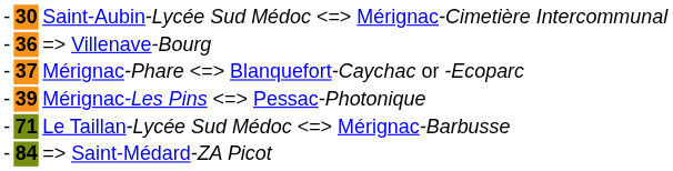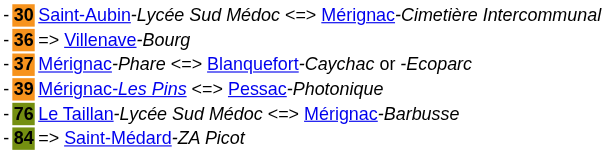 <table>
 <tr>
 <td align="center">-</td>
 <td bgcolor="f7931d"  align="center"><span> <strong>30</strong></span></td>
 <td><a href='#'>Saint-Aubin</a><em>-Lycée Sud Médoc</em> <=> <a href='#'>Mérignac</a><em>-Cimetière Intercommunal</em></td>
 </tr>
 <tr>
 <td align="center">-</td>
 <td bgcolor="f7931d"  align="center"><span> <strong>36</strong></span></td>
 <td>=> <a href='#'>Villenave</a><em>-Bourg</em></td>
 </tr>
 <tr>
 <td align="center">-</td>
 <td bgcolor="f7931d"  align="center"><span> <strong>37</strong></span></td>
 <td><a href='#'>Mérignac</a><em>-Phare</em> <=> <a href='#'>Blanquefort</a><em>-Caychac</em> or <em>-Ecoparc</em></td>
 </tr>
 <tr>
 <td align="center">-</td>
 <td bgcolor="f7931d"  align="center"><span> <strong>39</strong></span></td>
 <td><a href='#'>Mérignac<em>-Les Pins</em></a> <=> <a href='#'>Pessac</a><em>-Photonique</em></td>
 </tr>
 <tr>
 <td align="center">-</td>
-<td bgcolor="748f11"  align="center"><span> <strong>71</strong></span></td>
+<td bgcolor="748f11"  align="center"><span> <strong>76</strong></span></td>
 <td><a href='#'>Le Taillan</a><em>-Lycée Sud Médoc</em> <=> <a href='#'>Mérignac</a><em>-Barbusse</em></td>
 </tr>
 <tr>
 <td align="center">-</td>
 <td bgcolor="748f11"  align="center"><span> <strong>84</strong></span></td>
 <td>=> <a href='#'>Saint-Médard</a><em>-ZA Picot</em></td>
 </tr>
 <tr>
 </tr>
 </table>
